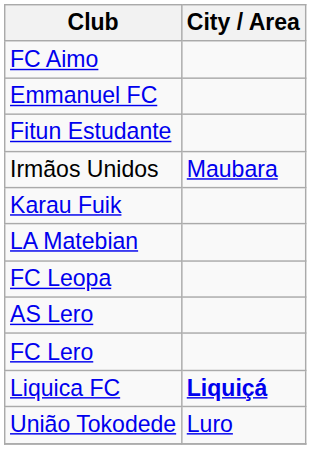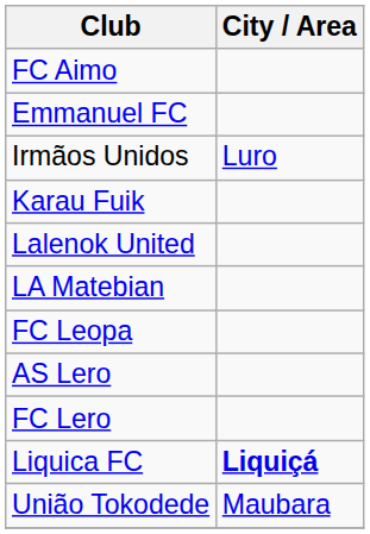 <table class="wikitable sortable">
 <tr>
 <th>Club</th>
 <th>City / Area</th>
 </tr>
 <tr>
 <td><a href='#'>FC Aimo</a></td>
 <td></td>
 </tr>
 <tr>
 <td><a href='#'>Emmanuel FC</a></td>
 <td></td>
 </tr>
 <tr>
-<td><a href='#'>Fitun Estudante</a></td>
+<td>Irmãos Unidos</td>
+<td> <a href='#'>Luro</a></td>
+</tr>
+<tr>
+<td><a href='#'>Karau Fuik</a></td>
 <td></td>
 </tr>
 <tr>
-<td>Irmãos Unidos</td>
-<td> <a href='#'>Maubara</a></td>
-</tr>
-<tr>
-<td><a href='#'>Karau Fuik</a></td>
+<td><a href='#'>Lalenok United</a></td>
 <td></td>
 </tr>
 <tr>
 <td><a href='#'>LA Matebian</a></td>
 <td></td>
 </tr>
 <tr>
 <td><a href='#'>FC Leopa</a></td>
 <td></td>
 </tr>
 <tr>
 <td><a href='#'>AS Lero</a></td>
 <td></td>
 </tr>
 <tr>
 <td><a href='#'>FC Lero</a></td>
 <td></td>
 </tr>
 <tr>
 <td><a href='#'>Liquica FC</a></td>
 <td><strong> <a href='#'>Liquiçá</a></strong></td>
 </tr>
 <tr>
 <td><a href='#'>União Tokodede</a></td>
-<td> <a href='#'>Luro</a></td>
+<td> <a href='#'>Maubara</a></td>
 </tr>
 <tr>
 </tr>
 </table>
